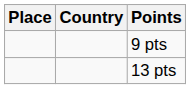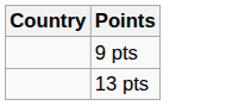 <table class=wikitable>
 <tr>
-<th>Place</th>
 <th>Country</th>
 <th>Points</th>
 </tr>
 <tr>
-<td align=center></td>
 <td></td>
 <td>9 pts</td>
 </tr>
 <tr>
-<td align=center></td>
 <td></td>
 <td>13 pts</td>
 </tr>
 </table>
